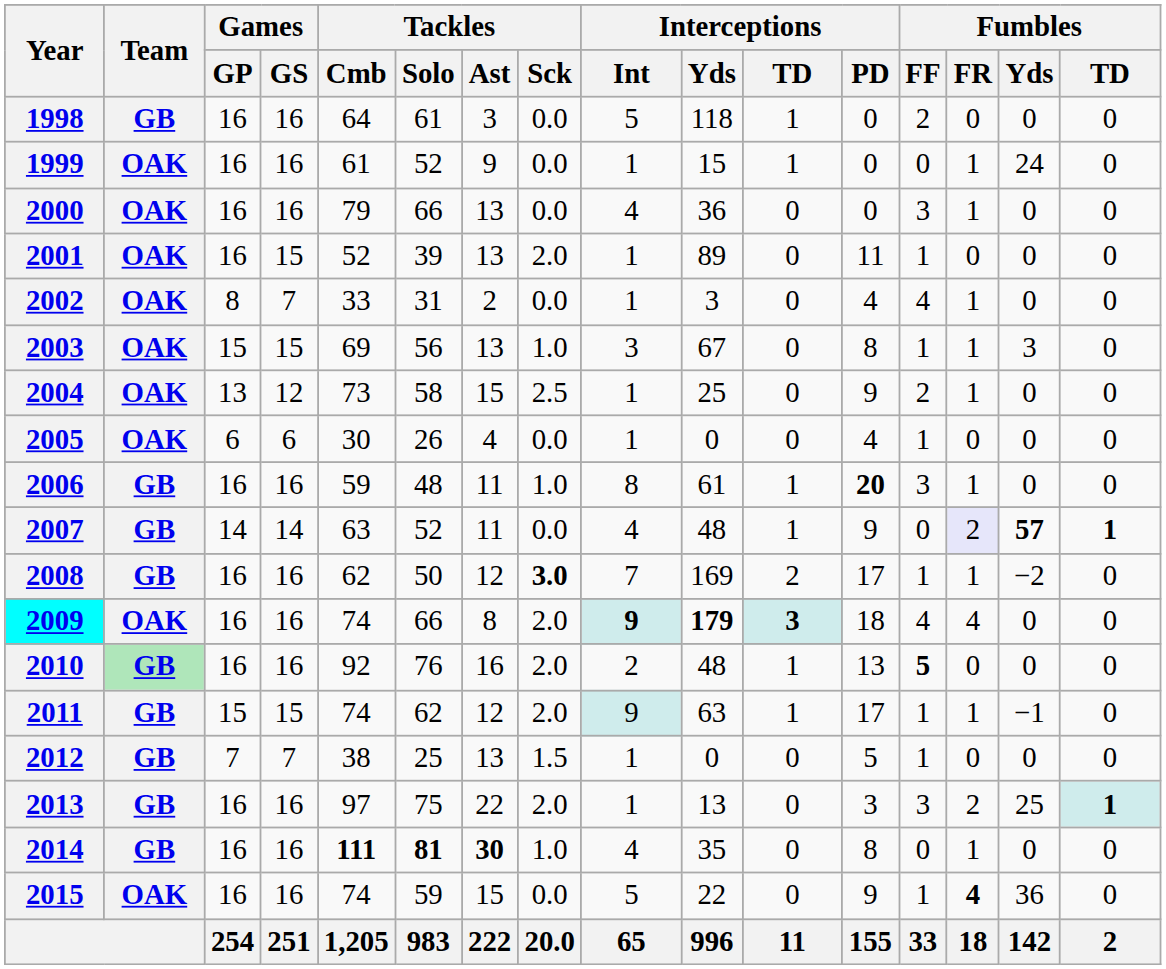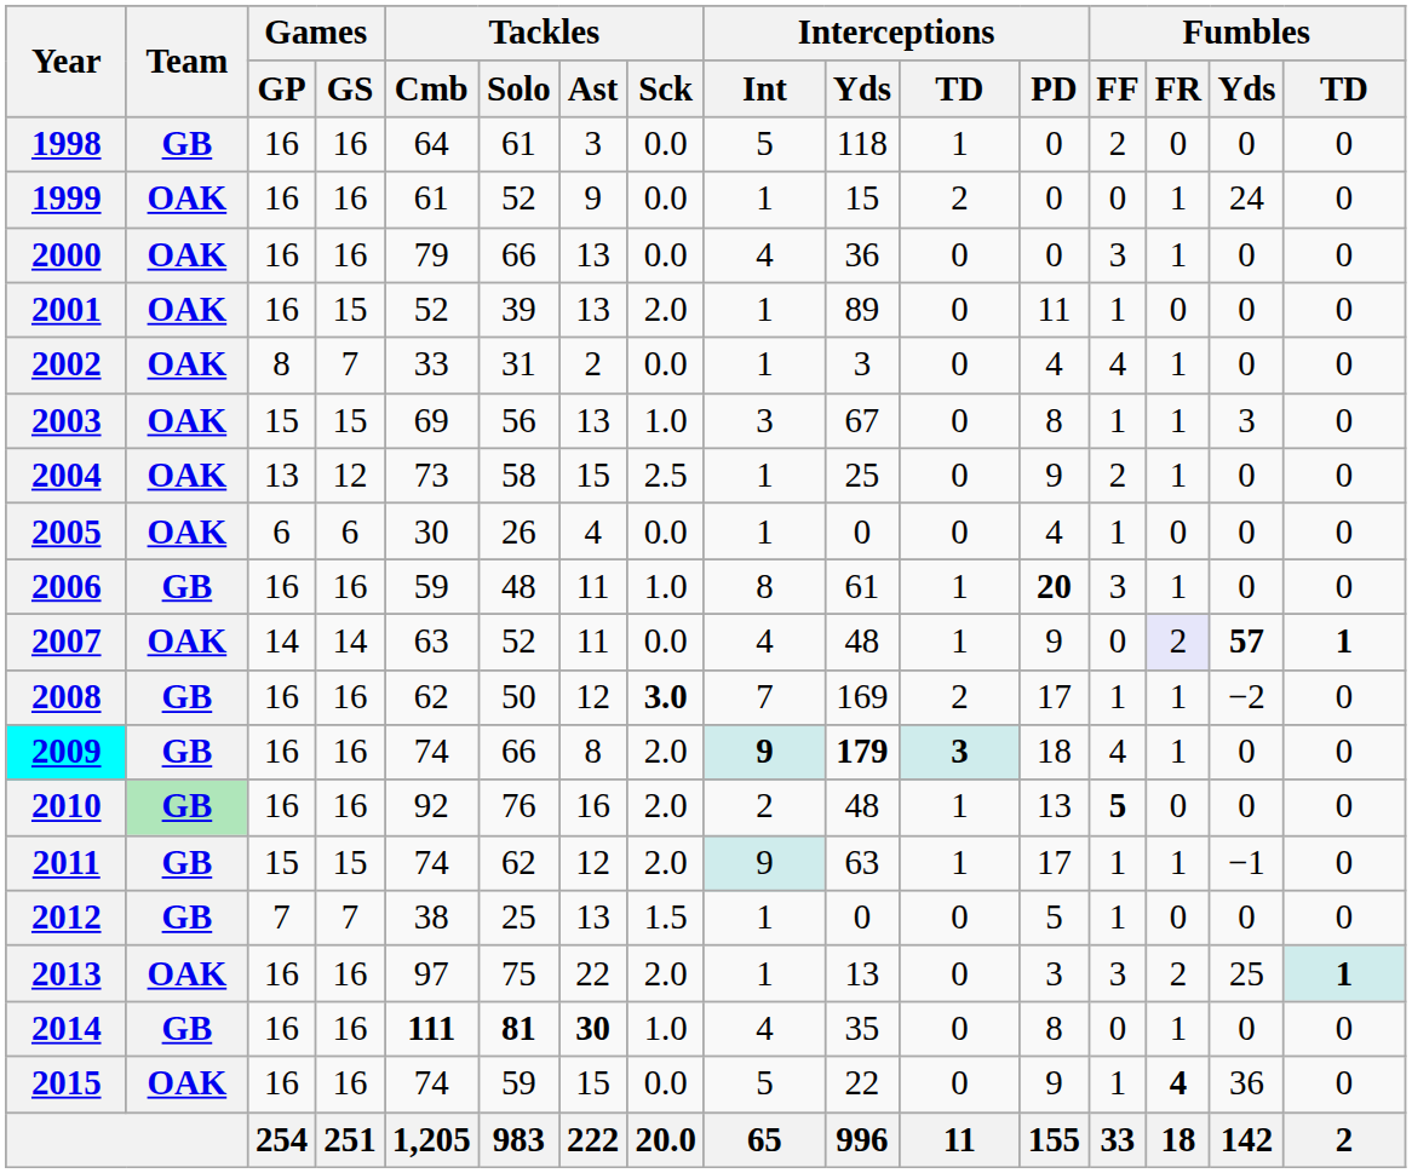 <table class="wikitable" style="text-align: center;">
 <tr>
 <th rowspan="2">Year</th>
 <th rowspan="2">Team</th>
 <th colspan="2">Games</th>
 <th colspan="4">Tackles</th>
 <th colspan="4">Interceptions</th>
 <th colspan="4">Fumbles</th>
 </tr>
 <tr>
 <th>GP</th>
 <th>GS</th>
 <th>Cmb</th>
 <th>Solo</th>
 <th>Ast</th>
 <th>Sck</th>
 <th>Int</th>
 <th>Yds</th>
 <th>TD</th>
 <th>PD</th>
 <th>FF</th>
 <th>FR</th>
 <th>Yds</th>
 <th>TD</th>
 </tr>
 <tr>
 <th><a href='#'>1998</a></th>
 <th><a href='#'>GB</a></th>
 <td>16</td>
 <td>16</td>
 <td>64</td>
 <td>61</td>
 <td>3</td>
 <td>0.0</td>
 <td>5</td>
 <td>118</td>
 <td>1</td>
 <td>0</td>
 <td>2</td>
 <td>0</td>
 <td>0</td>
 <td>0</td>
 </tr>
 <tr>
 <th><a href='#'>1999</a></th>
 <th><a href='#'>OAK</a></th>
 <td>16</td>
 <td>16</td>
 <td>61</td>
 <td>52</td>
 <td>9</td>
 <td>0.0</td>
 <td>1</td>
 <td>15</td>
-<td>1</td>
+<td>2</td>
 <td>0</td>
 <td>0</td>
 <td>1</td>
 <td>24</td>
 <td>0</td>
 </tr>
 <tr>
 <th><a href='#'>2000</a></th>
 <th><a href='#'>OAK</a></th>
 <td>16</td>
 <td>16</td>
 <td>79</td>
 <td>66</td>
 <td>13</td>
 <td>0.0</td>
 <td>4</td>
 <td>36</td>
 <td>0</td>
 <td>0</td>
 <td>3</td>
 <td>1</td>
 <td>0</td>
 <td>0</td>
 </tr>
 <tr>
 <th><a href='#'>2001</a></th>
 <th><a href='#'>OAK</a></th>
 <td>16</td>
 <td>15</td>
 <td>52</td>
 <td>39</td>
 <td>13</td>
 <td>2.0</td>
 <td>1</td>
 <td>89</td>
 <td>0</td>
 <td>11</td>
 <td>1</td>
 <td>0</td>
 <td>0</td>
 <td>0</td>
 </tr>
 <tr>
 <th><a href='#'>2002</a></th>
 <th><a href='#'>OAK</a></th>
 <td>8</td>
 <td>7</td>
 <td>33</td>
 <td>31</td>
 <td>2</td>
 <td>0.0</td>
 <td>1</td>
 <td>3</td>
 <td>0</td>
 <td>4</td>
 <td>4</td>
 <td>1</td>
 <td>0</td>
 <td>0</td>
 </tr>
 <tr>
 <th><a href='#'>2003</a></th>
 <th><a href='#'>OAK</a></th>
 <td>15</td>
 <td>15</td>
 <td>69</td>
 <td>56</td>
 <td>13</td>
 <td>1.0</td>
 <td>3</td>
 <td>67</td>
 <td>0</td>
 <td>8</td>
 <td>1</td>
 <td>1</td>
 <td>3</td>
 <td>0</td>
 </tr>
 <tr>
 <th><a href='#'>2004</a></th>
 <th><a href='#'>OAK</a></th>
 <td>13</td>
 <td>12</td>
 <td>73</td>
 <td>58</td>
 <td>15</td>
 <td>2.5</td>
 <td>1</td>
 <td>25</td>
 <td>0</td>
 <td>9</td>
 <td>2</td>
 <td>1</td>
 <td>0</td>
 <td>0</td>
 </tr>
 <tr>
 <th><a href='#'>2005</a></th>
 <th><a href='#'>OAK</a></th>
 <td>6</td>
 <td>6</td>
 <td>30</td>
 <td>26</td>
 <td>4</td>
 <td>0.0</td>
 <td>1</td>
 <td>0</td>
 <td>0</td>
 <td>4</td>
 <td>1</td>
 <td>0</td>
 <td>0</td>
 <td>0</td>
 </tr>
 <tr>
 <th><a href='#'>2006</a></th>
 <th><a href='#'>GB</a></th>
 <td>16</td>
 <td>16</td>
 <td>59</td>
 <td>48</td>
 <td>11</td>
 <td>1.0</td>
 <td>8</td>
 <td>61</td>
 <td>1</td>
 <td><strong>20</strong></td>
 <td>3</td>
 <td>1</td>
 <td>0</td>
 <td>0</td>
 </tr>
 <tr>
 <th><a href='#'>2007</a></th>
-<th><a href='#'>GB</a></th>
+<th><a href='#'>OAK</a></th>
 <td>14</td>
 <td>14</td>
 <td>63</td>
 <td>52</td>
 <td>11</td>
 <td>0.0</td>
 <td>4</td>
 <td>48</td>
 <td>1</td>
 <td>9</td>
 <td>0</td>
 <td style="background: lavender;">2</td>
 <td><strong>57</strong></td>
 <td><strong>1</strong></td>
 </tr>
 <tr>
 <th><a href='#'>2008</a></th>
 <th><a href='#'>GB</a></th>
 <td>16</td>
 <td>16</td>
 <td>62</td>
 <td>50</td>
 <td>12</td>
 <td><strong>3.0</strong></td>
 <td>7</td>
 <td>169</td>
 <td>2</td>
 <td>17</td>
 <td>1</td>
 <td>1</td>
 <td>−2</td>
 <td>0</td>
 </tr>
 <tr>
 <th style="background:#00ffff; width:3em;"><a href='#'>2009</a></th>
-<th><a href='#'>OAK</a></th>
+<th><a href='#'>GB</a></th>
 <td>16</td>
 <td>16</td>
 <td>74</td>
 <td>66</td>
 <td>8</td>
 <td>2.0</td>
 <td style="background:#cfecec; width:3em;"><strong>9</strong></td>
 <td><strong>179</strong></td>
 <td style="background:#cfecec; width:3em;"><strong>3</strong></td>
 <td>18</td>
 <td>4</td>
-<td>4</td>
+<td>1</td>
 <td>0</td>
 <td>0</td>
 </tr>
 <tr>
 <th><a href='#'>2010</a></th>
 <th style="background:#afe6ba; width:3em;"><a href='#'>GB</a></th>
 <td>16</td>
 <td>16</td>
 <td>92</td>
 <td>76</td>
 <td>16</td>
 <td>2.0</td>
 <td>2</td>
 <td>48</td>
 <td>1</td>
 <td>13</td>
 <td><strong>5</strong></td>
 <td>0</td>
 <td>0</td>
 <td>0</td>
 </tr>
 <tr>
 <th><a href='#'>2011</a></th>
 <th><a href='#'>GB</a></th>
 <td>15</td>
 <td>15</td>
 <td>74</td>
 <td>62</td>
 <td>12</td>
 <td>2.0</td>
 <td style="background:#cfecec; width:3em;">9</td>
 <td>63</td>
 <td>1</td>
 <td>17</td>
 <td>1</td>
 <td>1</td>
 <td>−1</td>
 <td>0</td>
 </tr>
 <tr>
 <th><a href='#'>2012</a></th>
 <th><a href='#'>GB</a></th>
 <td>7</td>
 <td>7</td>
 <td>38</td>
 <td>25</td>
 <td>13</td>
 <td>1.5</td>
 <td>1</td>
 <td>0</td>
 <td>0</td>
 <td>5</td>
 <td>1</td>
 <td>0</td>
 <td>0</td>
 <td>0</td>
 </tr>
 <tr>
 <th><a href='#'>2013</a></th>
-<th><a href='#'>GB</a></th>
+<th><a href='#'>OAK</a></th>
 <td>16</td>
 <td>16</td>
 <td>97</td>
 <td>75</td>
 <td>22</td>
 <td>2.0</td>
 <td>1</td>
 <td>13</td>
 <td>0</td>
 <td>3</td>
 <td>3</td>
 <td>2</td>
 <td>25</td>
 <td style="background:#cfecec; width:3em;"><strong>1</strong></td>
 </tr>
 <tr>
 <th><a href='#'>2014</a></th>
 <th><a href='#'>GB</a></th>
 <td>16</td>
 <td>16</td>
 <td><strong>111</strong></td>
 <td><strong>81</strong></td>
 <td><strong>30</strong></td>
 <td>1.0</td>
 <td>4</td>
 <td>35</td>
 <td>0</td>
 <td>8</td>
 <td>0</td>
 <td>1</td>
 <td>0</td>
 <td>0</td>
 </tr>
 <tr>
 <th><a href='#'>2015</a></th>
 <th><a href='#'>OAK</a></th>
 <td>16</td>
 <td>16</td>
 <td>74</td>
 <td>59</td>
 <td>15</td>
 <td>0.0</td>
 <td>5</td>
 <td>22</td>
 <td>0</td>
 <td>9</td>
 <td>1</td>
 <td><strong>4</strong></td>
 <td>36</td>
 <td>0</td>
 </tr>
 <tr>
 <th colspan="2"></th>
 <th>254</th>
 <th>251</th>
 <th>1,205</th>
 <th>983</th>
 <th>222</th>
 <th>20.0</th>
 <th>65</th>
 <th>996</th>
 <th>11</th>
 <th>155</th>
 <th>33</th>
 <th>18</th>
 <th>142</th>
 <th>2</th>
 </tr>
 </table>
